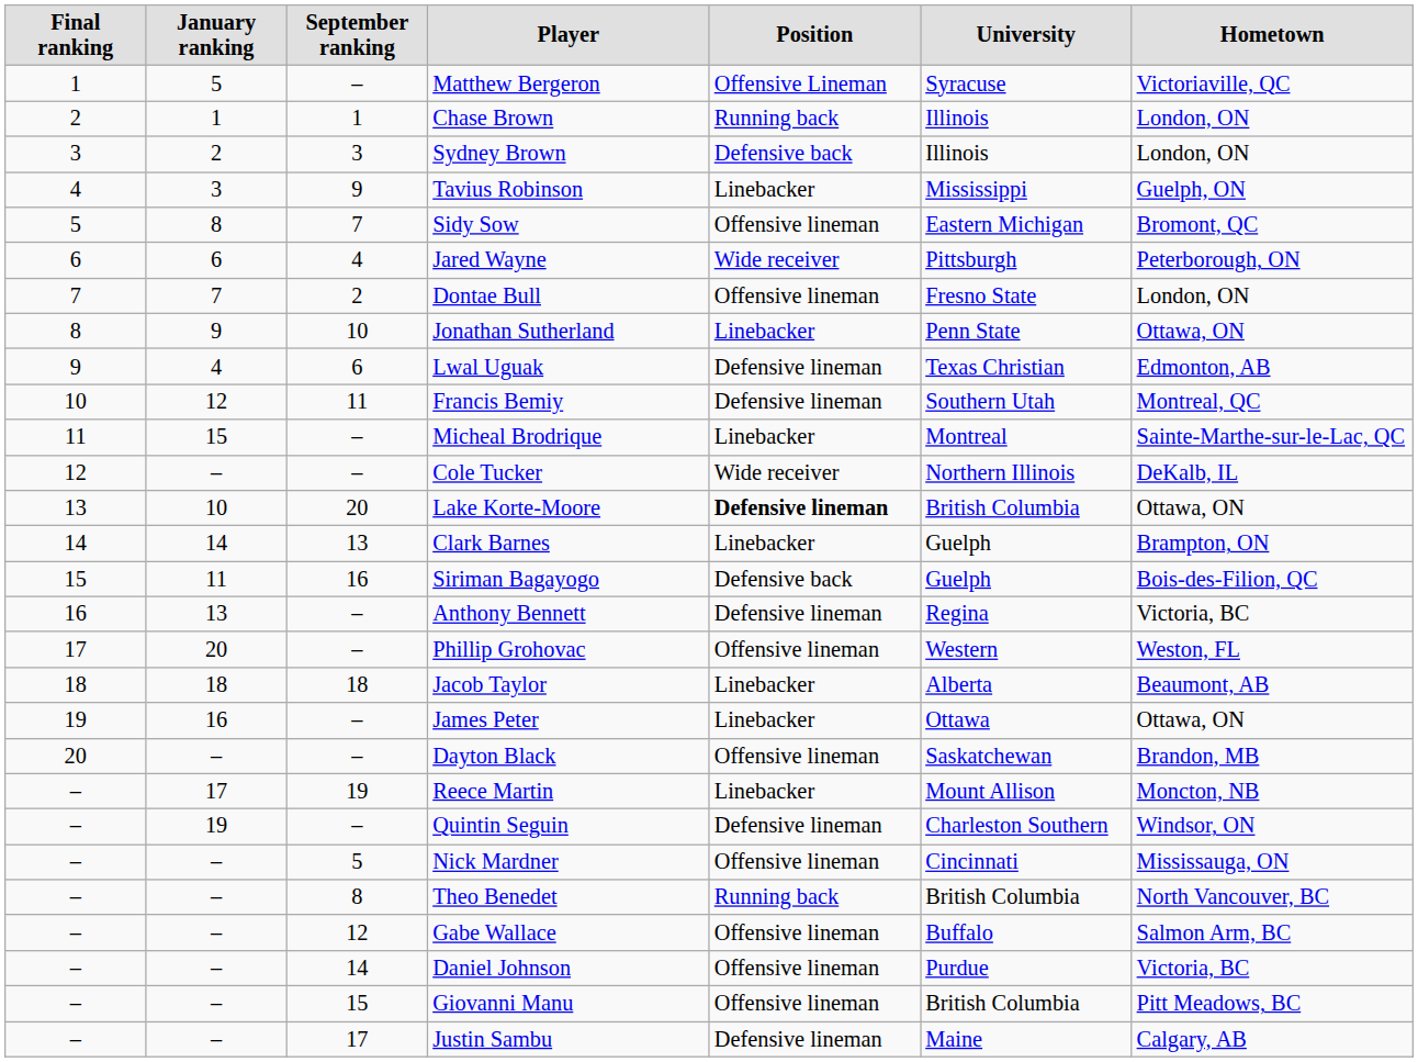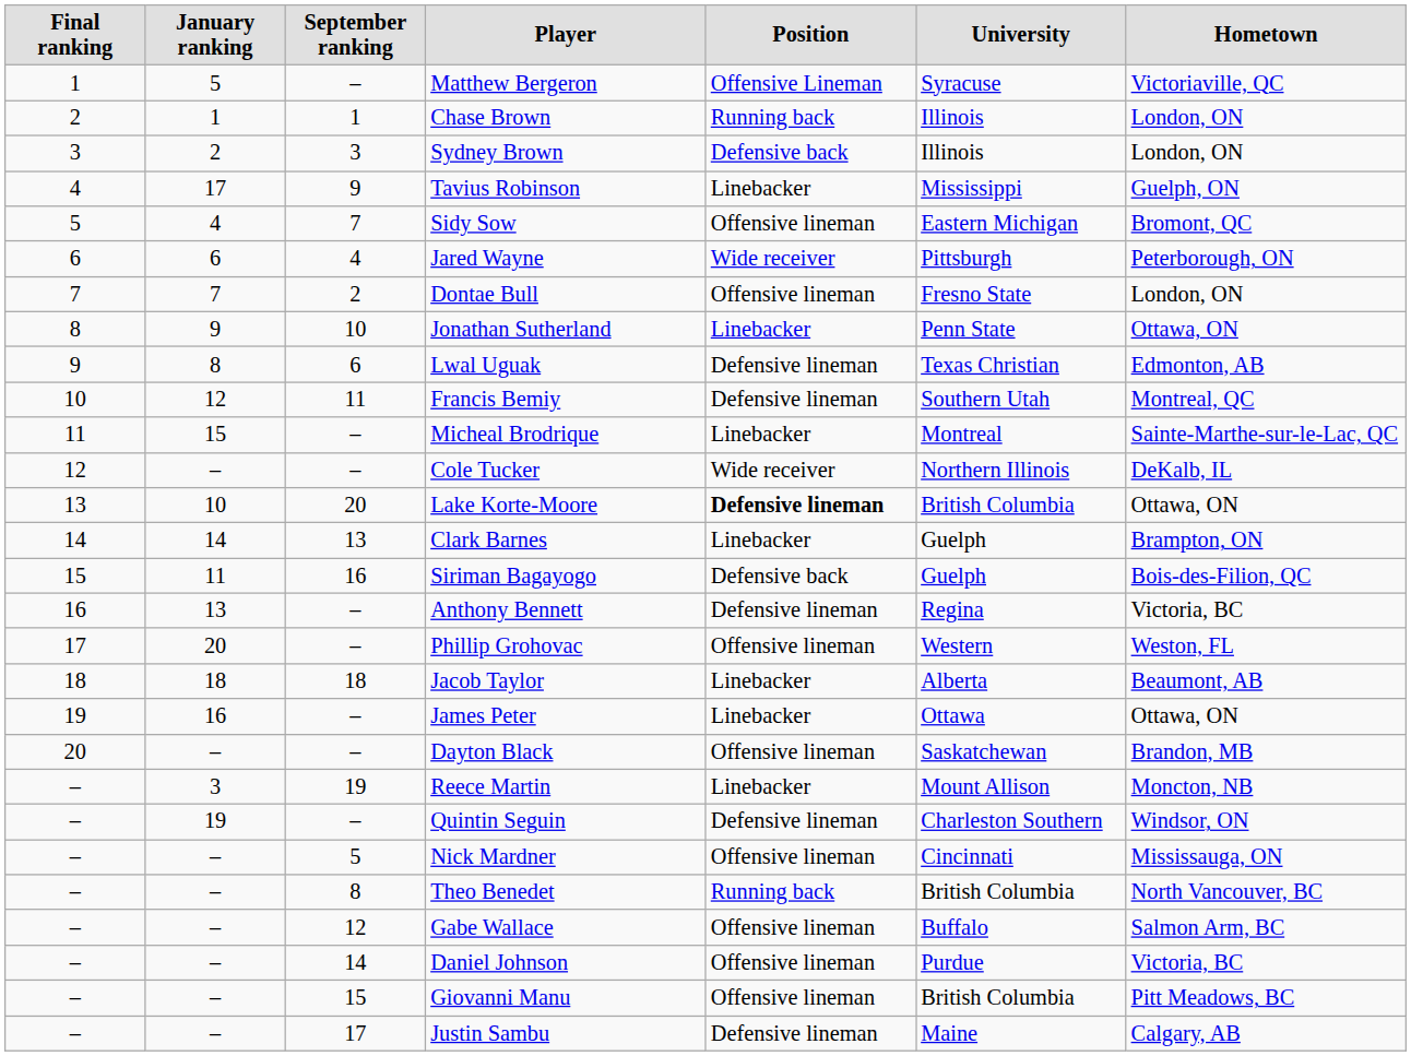 <table class="wikitable sortable" width="80%">
 <tr>
 <th style="background:#e0e0e0; width:10%;">Final<br>ranking</th>
 <th style="background:#e0e0e0; width:10%;">January<br>ranking</th>
 <th style="background:#e0e0e0; width:10%;">September<br>ranking</th>
 <th style="background:#e0e0e0; width:20%;">Player</th>
 <th style="background:#e0e0e0; width:15%;">Position</th>
 <th style="background:#e0e0e0; width:15%;">University</th>
 <th style="background:#e0e0e0; width:20%;">Hometown</th>
 </tr>
 <tr>
 <td style="text-align:center;">1</td>
 <td style="text-align:center;">5</td>
 <td style="text-align:center;">–</td>
 <td><a href='#'>Matthew Bergeron</a></td>
 <td><a href='#'>Offensive Lineman</a></td>
 <td><a href='#'>Syracuse</a></td>
 <td><a href='#'>Victoriaville, QC</a></td>
 </tr>
 <tr>
 <td style="text-align:center;">2</td>
 <td style="text-align:center;">1</td>
 <td style="text-align:center;">1</td>
 <td><a href='#'>Chase Brown</a></td>
 <td><a href='#'>Running back</a></td>
 <td><a href='#'>Illinois</a></td>
 <td><a href='#'>London, ON</a></td>
 </tr>
 <tr>
 <td style="text-align:center;">3</td>
 <td style="text-align:center;">2</td>
 <td style="text-align:center;">3</td>
 <td><a href='#'>Sydney Brown</a></td>
 <td><a href='#'>Defensive back</a></td>
 <td>Illinois</td>
 <td>London, ON</td>
 </tr>
 <tr>
 <td style="text-align:center;">4</td>
-<td style="text-align:center;">3</td>
+<td style="text-align:center;">17</td>
 <td style="text-align:center;">9</td>
 <td><a href='#'>Tavius Robinson</a></td>
 <td>Linebacker</td>
 <td><a href='#'>Mississippi</a></td>
 <td><a href='#'>Guelph, ON</a></td>
 </tr>
 <tr>
 <td style="text-align:center;">5</td>
-<td style="text-align:center;">8</td>
+<td style="text-align:center;">4</td>
 <td style="text-align:center;">7</td>
 <td><a href='#'>Sidy Sow</a></td>
 <td>Offensive lineman</td>
 <td><a href='#'>Eastern Michigan</a></td>
 <td><a href='#'>Bromont, QC</a></td>
 </tr>
 <tr>
 <td style="text-align:center;">6</td>
 <td style="text-align:center;">6</td>
 <td style="text-align:center;">4</td>
 <td><a href='#'>Jared Wayne</a></td>
 <td><a href='#'>Wide receiver</a></td>
 <td><a href='#'>Pittsburgh</a></td>
 <td><a href='#'>Peterborough, ON</a></td>
 </tr>
 <tr>
 <td style="text-align:center;">7</td>
 <td style="text-align:center;">7</td>
 <td style="text-align:center;">2</td>
 <td><a href='#'>Dontae Bull</a></td>
 <td>Offensive lineman</td>
 <td><a href='#'>Fresno State</a></td>
 <td>London, ON</td>
 </tr>
 <tr>
 <td style="text-align:center;">8</td>
 <td style="text-align:center;">9</td>
 <td style="text-align:center;">10</td>
 <td><a href='#'>Jonathan Sutherland</a></td>
 <td><a href='#'>Linebacker</a></td>
 <td><a href='#'>Penn State</a></td>
 <td><a href='#'>Ottawa, ON</a></td>
 </tr>
 <tr>
 <td style="text-align:center;">9</td>
-<td style="text-align:center;">4</td>
+<td style="text-align:center;">8</td>
 <td style="text-align:center;">6</td>
 <td><a href='#'>Lwal Uguak</a></td>
 <td>Defensive lineman</td>
 <td><a href='#'>Texas Christian</a></td>
 <td><a href='#'>Edmonton, AB</a></td>
 </tr>
 <tr>
 <td style="text-align:center;">10</td>
 <td style="text-align:center;">12</td>
 <td style="text-align:center;">11</td>
 <td><a href='#'>Francis Bemiy</a></td>
 <td>Defensive lineman</td>
 <td><a href='#'>Southern Utah</a></td>
 <td><a href='#'>Montreal, QC</a></td>
 </tr>
 <tr>
 <td style="text-align:center;">11</td>
 <td style="text-align:center;">15</td>
 <td style="text-align:center;">–</td>
 <td><a href='#'>Micheal Brodrique</a></td>
 <td>Linebacker</td>
 <td><a href='#'>Montreal</a></td>
 <td><a href='#'>Sainte-Marthe-sur-le-Lac, QC</a></td>
 </tr>
 <tr>
 <td style="text-align:center;">12</td>
 <td style="text-align:center;">–</td>
 <td style="text-align:center;">–</td>
 <td><a href='#'>Cole Tucker</a></td>
 <td>Wide receiver</td>
 <td><a href='#'>Northern Illinois</a></td>
 <td><a href='#'>DeKalb, IL</a></td>
 </tr>
 <tr>
 <td style="text-align:center;">13</td>
 <td style="text-align:center;">10</td>
 <td style="text-align:center;">20</td>
 <td><a href='#'>Lake Korte-Moore</a></td>
 <td><strong>Defensive lineman</strong></td>
 <td><a href='#'>British Columbia</a></td>
 <td>Ottawa, ON</td>
 </tr>
 <tr>
 <td style="text-align:center;">14</td>
 <td style="text-align:center;">14</td>
 <td style="text-align:center;">13</td>
 <td><a href='#'>Clark Barnes</a></td>
 <td>Linebacker</td>
 <td>Guelph</td>
 <td><a href='#'>Brampton, ON</a></td>
 </tr>
 <tr>
 <td style="text-align:center;">15</td>
 <td style="text-align:center;">11</td>
 <td style="text-align:center;">16</td>
 <td><a href='#'>Siriman Bagayogo</a></td>
 <td>Defensive back</td>
 <td><a href='#'>Guelph</a></td>
 <td><a href='#'>Bois-des-Filion, QC</a></td>
 </tr>
 <tr>
 <td style="text-align:center;">16</td>
 <td style="text-align:center;">13</td>
 <td style="text-align:center;">–</td>
 <td><a href='#'>Anthony Bennett</a></td>
 <td>Defensive lineman</td>
 <td><a href='#'>Regina</a></td>
 <td>Victoria, BC</td>
 </tr>
 <tr>
 <td style="text-align:center;">17</td>
 <td style="text-align:center;">20</td>
 <td style="text-align:center;">–</td>
 <td><a href='#'>Phillip Grohovac</a></td>
 <td>Offensive lineman</td>
 <td><a href='#'>Western</a></td>
 <td><a href='#'>Weston, FL</a></td>
 </tr>
 <tr>
 <td style="text-align:center;">18</td>
 <td style="text-align:center;">18</td>
 <td style="text-align:center;">18</td>
 <td><a href='#'>Jacob Taylor</a></td>
 <td>Linebacker</td>
 <td><a href='#'>Alberta</a></td>
 <td><a href='#'>Beaumont, AB</a></td>
 </tr>
 <tr>
 <td style="text-align:center;">19</td>
 <td style="text-align:center;">16</td>
 <td style="text-align:center;">–</td>
 <td><a href='#'>James Peter</a></td>
 <td>Linebacker</td>
 <td><a href='#'>Ottawa</a></td>
 <td>Ottawa, ON</td>
 </tr>
 <tr>
 <td style="text-align:center;">20</td>
 <td style="text-align:center;">–</td>
 <td style="text-align:center;">–</td>
 <td><a href='#'>Dayton Black</a></td>
 <td>Offensive lineman</td>
 <td><a href='#'>Saskatchewan</a></td>
 <td><a href='#'>Brandon, MB</a></td>
 </tr>
 <tr>
 <td style="text-align:center;">–</td>
-<td style="text-align:center;">17</td>
+<td style="text-align:center;">3</td>
 <td style="text-align:center;">19</td>
 <td><a href='#'>Reece Martin</a></td>
 <td>Linebacker</td>
 <td><a href='#'>Mount Allison</a></td>
 <td><a href='#'>Moncton, NB</a></td>
 </tr>
 <tr>
 <td style="text-align:center;">–</td>
 <td style="text-align:center;">19</td>
 <td style="text-align:center;">–</td>
 <td><a href='#'>Quintin Seguin</a></td>
 <td>Defensive lineman</td>
 <td><a href='#'>Charleston Southern</a></td>
 <td><a href='#'>Windsor, ON</a></td>
 </tr>
 <tr>
 <td style="text-align:center;">–</td>
 <td style="text-align:center;">–</td>
 <td style="text-align:center;">5</td>
 <td><a href='#'>Nick Mardner</a></td>
 <td>Offensive lineman</td>
 <td><a href='#'>Cincinnati</a></td>
 <td><a href='#'>Mississauga, ON</a></td>
 </tr>
 <tr>
 <td style="text-align:center;">–</td>
 <td style="text-align:center;">–</td>
 <td style="text-align:center;">8</td>
 <td><a href='#'>Theo Benedet</a></td>
 <td><a href='#'>Running back</a></td>
 <td>British Columbia</td>
 <td><a href='#'>North Vancouver, BC</a></td>
 </tr>
 <tr>
 <td style="text-align:center;">–</td>
 <td style="text-align:center;">–</td>
 <td style="text-align:center;">12</td>
 <td><a href='#'>Gabe Wallace</a></td>
 <td>Offensive lineman</td>
 <td><a href='#'>Buffalo</a></td>
 <td><a href='#'>Salmon Arm, BC</a></td>
 </tr>
 <tr>
 <td style="text-align:center;">–</td>
 <td style="text-align:center;">–</td>
 <td style="text-align:center;">14</td>
 <td><a href='#'>Daniel Johnson</a></td>
 <td>Offensive lineman</td>
 <td><a href='#'>Purdue</a></td>
 <td><a href='#'>Victoria, BC</a></td>
 </tr>
 <tr>
 <td style="text-align:center;">–</td>
 <td style="text-align:center;">–</td>
 <td style="text-align:center;">15</td>
 <td><a href='#'>Giovanni Manu</a></td>
 <td>Offensive lineman</td>
 <td>British Columbia</td>
 <td><a href='#'>Pitt Meadows, BC</a></td>
 </tr>
 <tr>
 <td style="text-align:center;">–</td>
 <td style="text-align:center;">–</td>
 <td style="text-align:center;">17</td>
 <td><a href='#'>Justin Sambu</a></td>
 <td>Defensive lineman</td>
 <td><a href='#'>Maine</a></td>
 <td><a href='#'>Calgary, AB</a></td>
 </tr>
 </table>
